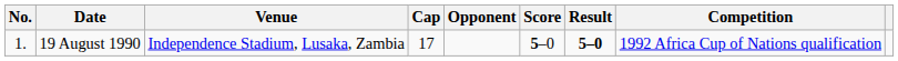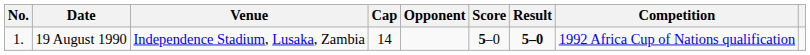 <table class="wikitable sortable" style="text-align:center;">
 <tr>
 <th scope="col">No.</th>
 <th scope="col">Date</th>
 <th scope="col">Venue</th>
 <th>Cap</th>
 <th scope="col">Opponent</th>
 <th scope="col">Score</th>
 <th scope="col">Result</th>
 <th scope="col">Competition</th>
 <th class="unsortable" scope="col"></th>
 </tr>
 <tr>
 <td>1.</td>
 <td style="text-align:left;">19 August 1990</td>
 <td style="text-align:left;"><a href='#'>Independence Stadium</a>, <a href='#'>Lusaka</a>, Zambia</td>
-<td>17</td>
+<td>14</td>
 <td style="text-align:left;"></td>
 <td><strong>5</strong>–0</td>
 <td><strong>5–0</strong></td>
 <td><a href='#'>1992 Africa Cup of Nations qualification</a></td>
 <td></td>
 </tr>
 </table>
